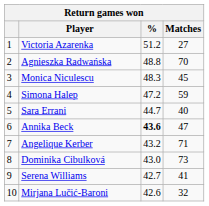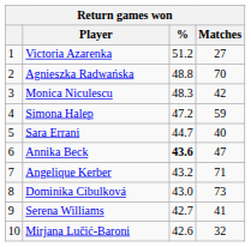 <table class="wikitable sortable" style=font-size:90%>
 <tr>
 <th colspan=4>Return games won</th>
 </tr>
 <tr>
 <th></th>
 <th width=170>Player</th>
 <th width=20>%</th>
 <th>Matches</th>
 </tr>
 <tr>
 <td>1</td>
 <td> <a href='#'>Victoria Azarenka</a></td>
 <td>51.2</td>
 <td align=center>27</td>
 </tr>
 <tr>
 <td>2</td>
 <td> <a href='#'>Agnieszka Radwańska</a></td>
 <td>48.8</td>
 <td align=center>70</td>
 </tr>
 <tr>
 <td>3</td>
 <td> <a href='#'>Monica Niculescu</a></td>
 <td>48.3</td>
-<td align=center>45</td>
+<td align=center>42</td>
 </tr>
 <tr>
 <td>4</td>
 <td> <a href='#'>Simona Halep</a></td>
 <td>47.2</td>
 <td align=center>59</td>
 </tr>
 <tr>
 <td>5</td>
 <td> <a href='#'>Sara Errani</a></td>
 <td>44.7</td>
 <td align=center>40</td>
 </tr>
 <tr>
 <td>6</td>
 <td> <a href='#'>Annika Beck</a></td>
 <td><strong>43.6</strong></td>
 <td align=center>47</td>
 </tr>
 <tr>
 <td>7</td>
 <td> <a href='#'>Angelique Kerber</a></td>
 <td>43.2</td>
 <td align=center>71</td>
 </tr>
 <tr>
 <td>8</td>
 <td> <a href='#'>Dominika Cibulková</a></td>
 <td>43.0</td>
 <td align=center>73</td>
 </tr>
 <tr>
 <td>9</td>
 <td> <a href='#'>Serena Williams</a></td>
 <td>42.7</td>
 <td align=center>41</td>
 </tr>
 <tr>
 <td>10</td>
 <td> <a href='#'>Mirjana Lučić-Baroni</a></td>
 <td>42.6</td>
 <td align=center>32</td>
 </tr>
 </table>
